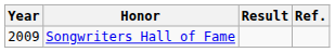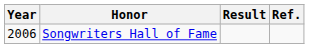 <table class="wikitable plainrowheaders">
 <tr>
 <th>Year</th>
 <th>Honor</th>
 <th>Result</th>
 <th>Ref.</th>
 </tr>
 <tr>
-<td>2009</td>
+<td>2006</td>
 <td><a href='#'>Songwriters Hall of Fame</a></td>
 <td></td>
 <td align="center"></td>
 </tr>
 </table>
